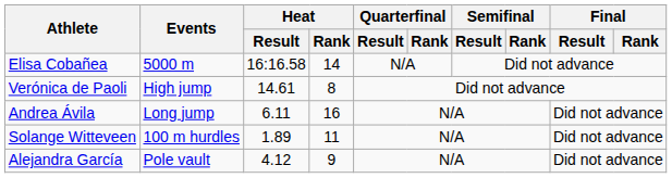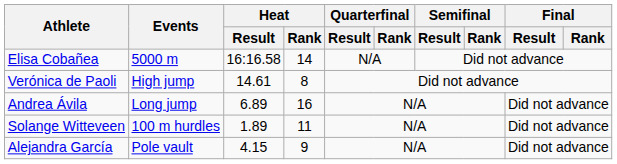 <table class=wikitable style="font-size:90%">
 <tr>
 <th rowspan="2">Athlete</th>
 <th rowspan="2">Events</th>
 <th colspan="2">Heat</th>
 <th colspan="2">Quarterfinal</th>
 <th colspan="2">Semifinal</th>
 <th colspan="2">Final</th>
 </tr>
 <tr>
 <th>Result</th>
 <th>Rank</th>
 <th>Result</th>
 <th>Rank</th>
 <th>Result</th>
 <th>Rank</th>
 <th>Result</th>
 <th>Rank</th>
 </tr>
 <tr>
 <td><a href='#'>Elisa Cobañea</a></td>
 <td><a href='#'>5000 m</a></td>
 <td style="text-align:center;">16:16.58</td>
 <td style="text-align:center;">14</td>
 <td style="text-align:center;" colspan="2">N/A</td>
 <td style="text-align:center;" colspan="4">Did not advance</td>
 </tr>
 <tr>
 <td><a href='#'>Verónica de Paoli</a></td>
 <td><a href='#'>High jump</a></td>
 <td style="text-align:center;">14.61</td>
 <td style="text-align:center;">8</td>
 <td style="text-align:center;" colspan="6">Did not advance</td>
 </tr>
 <tr>
 <td><a href='#'>Andrea Ávila</a></td>
 <td><a href='#'>Long jump</a></td>
-<td style="text-align:center;">6.11</td>
+<td style="text-align:center;">6.89</td>
 <td style="text-align:center;">16</td>
 <td style="text-align:center;" colspan="4">N/A</td>
 <td style="text-align:center;" colspan="2">Did not advance</td>
 </tr>
 <tr>
 <td><a href='#'>Solange Witteveen</a></td>
 <td><a href='#'>100 m hurdles</a></td>
 <td style="text-align:center;">1.89</td>
 <td style="text-align:center;">11</td>
 <td style="text-align:center;" colspan="4">N/A</td>
 <td style="text-align:center;" colspan="2">Did not advance</td>
 </tr>
 <tr>
 <td><a href='#'>Alejandra García</a></td>
 <td><a href='#'>Pole vault</a></td>
-<td style="text-align:center;">4.12</td>
+<td style="text-align:center;">4.15</td>
 <td style="text-align:center;">9</td>
 <td style="text-align:center;" colspan="4">N/A</td>
 <td style="text-align:center;" colspan="2">Did not advance</td>
 </tr>
 </table>
